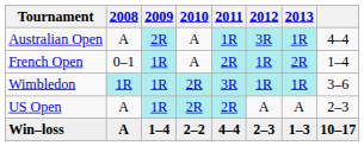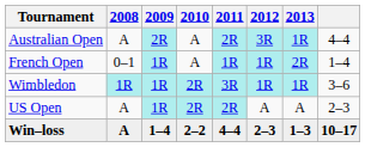 <table class=wikitable style=text-align:center>
 <tr>
 <th>Tournament</th>
 <th><a href='#'>2008</a></th>
 <th><a href='#'>2009</a></th>
 <th><a href='#'>2010</a></th>
 <th><a href='#'>2011</a></th>
 <th><a href='#'>2012</a></th>
 <th><a href='#'>2013</a></th>
 <th></th>
 </tr>
 <tr>
 <td align=left><a href='#'>Australian Open</a></td>
 <td>A</td>
 <td bgcolor=afeeee><a href='#'>2R</a></td>
 <td>A</td>
-<td bgcolor=afeeee><a href='#'>1R</a></td>
+<td bgcolor=afeeee><a href='#'>2R</a></td>
 <td bgcolor=afeeee><a href='#'>3R</a></td>
 <td bgcolor=afeeee><a href='#'>1R</a></td>
 <td>4–4</td>
 </tr>
 <tr>
 <td align=left><a href='#'>French Open</a></td>
 <td>0–1</td>
 <td bgcolor=afeeee><a href='#'>1R</a></td>
 <td>A</td>
-<td bgcolor=afeeee><a href='#'>2R</a></td>
+<td bgcolor=afeeee><a href='#'>1R</a></td>
 <td bgcolor=afeeee><a href='#'>1R</a></td>
 <td bgcolor=afeeee><a href='#'>2R</a></td>
 <td>1–4</td>
 </tr>
 <tr>
 <td align=left><a href='#'>Wimbledon</a></td>
 <td bgcolor=afeeee><a href='#'>1R</a></td>
 <td bgcolor=afeeee><a href='#'>1R</a></td>
 <td bgcolor=afeeee><a href='#'>2R</a></td>
 <td bgcolor=afeeee><a href='#'>3R</a></td>
 <td bgcolor=afeeee><a href='#'>1R</a></td>
 <td bgcolor=afeeee><a href='#'>1R</a></td>
 <td>3–6</td>
 </tr>
 <tr>
 <td align=left><a href='#'>US Open</a></td>
 <td>A</td>
 <td bgcolor=afeeee><a href='#'>1R</a></td>
 <td bgcolor=afeeee><a href='#'>2R</a></td>
 <td bgcolor=afeeee><a href='#'>2R</a></td>
 <td>A</td>
 <td>A</td>
 <td>2–3</td>
 </tr>
 <tr style=background:#efefef;font-weight:bold>
 <td style="text-align:left">Win–loss</td>
 <td>A</td>
 <td>1–4</td>
 <td>2–2</td>
 <td>4–4</td>
 <td>2–3</td>
 <td>1–3</td>
 <td>10–17</td>
 </tr>
 </table>
